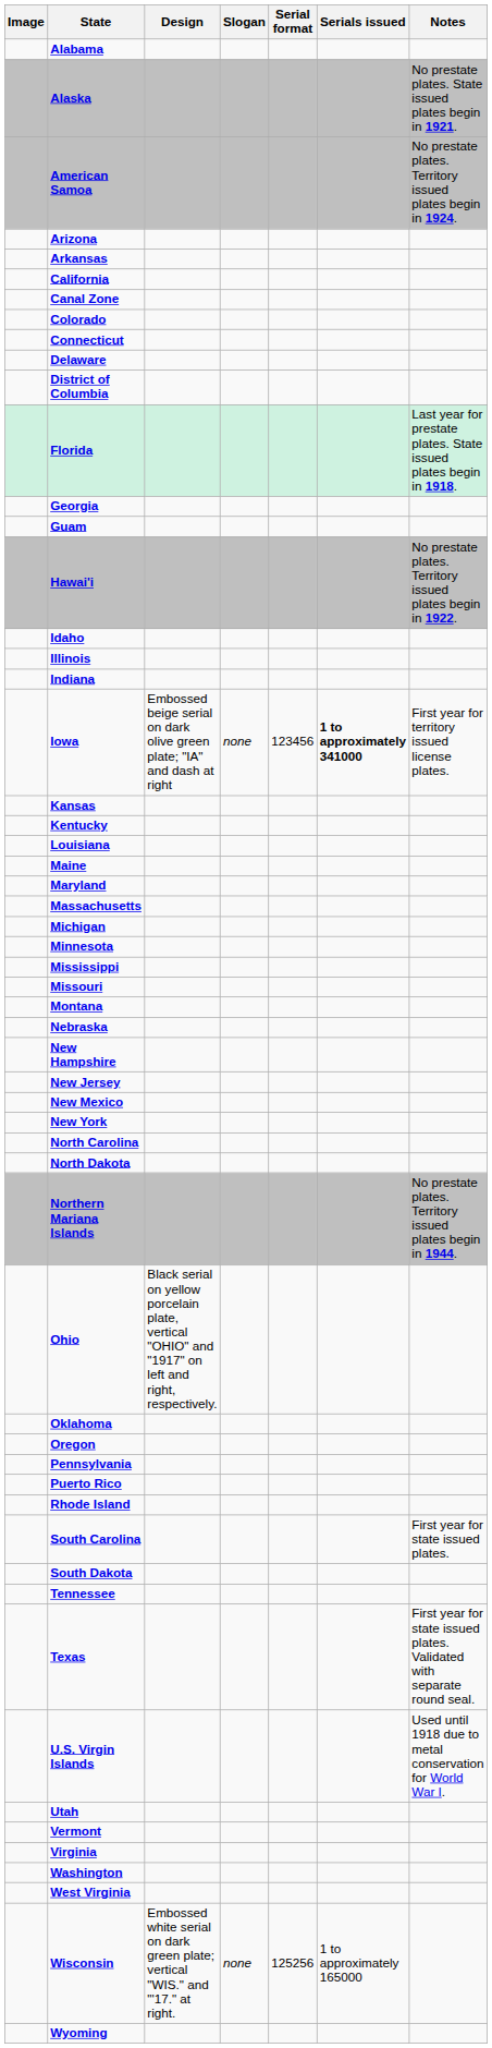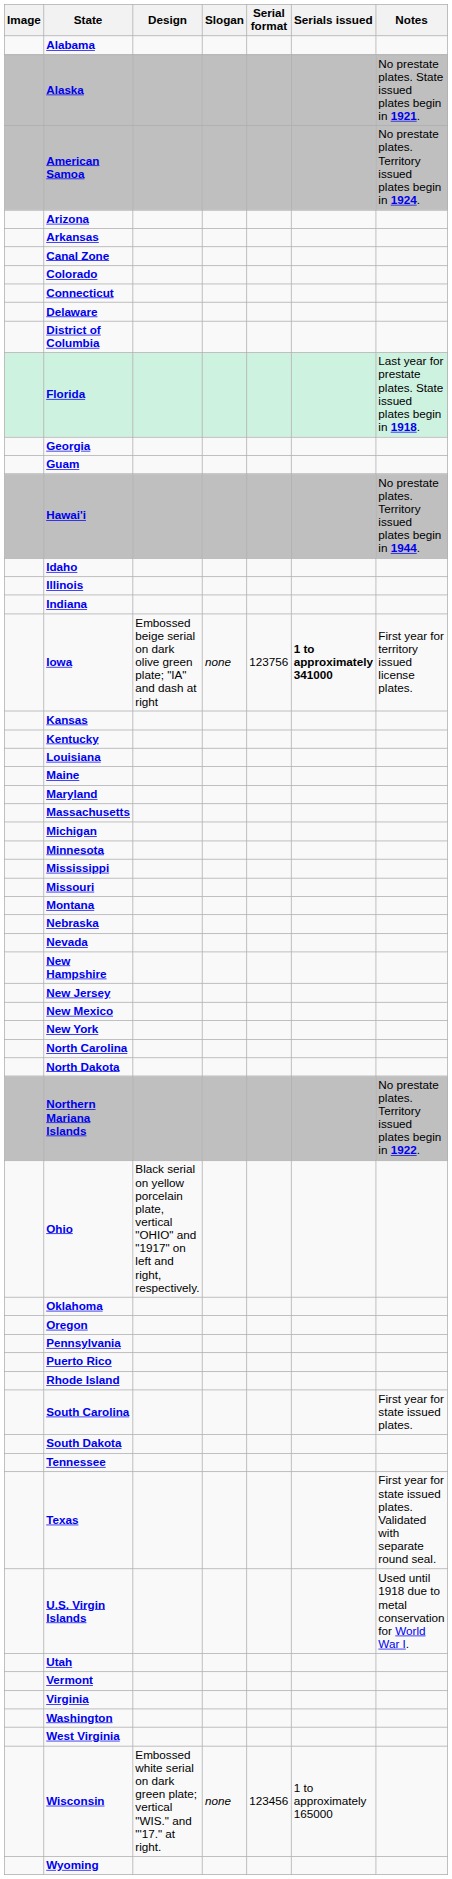 <table class="wikitable">
 <tr>
 <th>Image</th>
 <th>State</th>
 <th>Design</th>
 <th>Slogan</th>
 <th>Serial format</th>
 <th>Serials issued</th>
 <th>Notes</th>
 </tr>
 <tr>
 <td></td>
 <td><strong><a href='#'>Alabama</a></strong></td>
 <td></td>
 <td></td>
 <td></td>
 <td></td>
 <td></td>
 </tr>
 <tr style="background:#BFBFBF";>
 <td></td>
 <td><strong><a href='#'>Alaska</a></strong></td>
 <td></td>
 <td></td>
 <td></td>
 <td></td>
 <td>No prestate plates. State issued plates begin in <a href='#'><strong>1921</strong></a>.</td>
 </tr>
 <tr style="background:#BFBFBF";>
 <td></td>
 <td><strong><a href='#'>American Samoa</a></strong></td>
 <td></td>
 <td></td>
 <td></td>
 <td></td>
 <td>No prestate plates. Territory issued plates begin in <a href='#'><strong>1924</strong></a>.</td>
 </tr>
 <tr>
 <td></td>
 <td><strong><a href='#'>Arizona</a></strong></td>
 <td></td>
 <td></td>
 <td></td>
 <td></td>
 <td></td>
 </tr>
 <tr>
 <td></td>
 <td><strong><a href='#'>Arkansas</a></strong></td>
-<td></td>
-<td></td>
-<td></td>
-<td></td>
-<td></td>
-</tr>
-<tr>
-<td></td>
-<td><strong><a href='#'>California</a></strong></td>
 <td></td>
 <td></td>
 <td></td>
 <td></td>
 <td></td>
 </tr>
 <tr>
 <td></td>
 <td><strong><a href='#'>Canal Zone</a></strong></td>
 <td></td>
 <td></td>
 <td></td>
 <td></td>
 <td></td>
 </tr>
 <tr>
 <td></td>
 <td><strong><a href='#'>Colorado</a></strong></td>
 <td></td>
 <td></td>
 <td></td>
 <td></td>
 <td></td>
 </tr>
 <tr>
 <td></td>
 <td><strong><a href='#'>Connecticut</a></strong></td>
 <td></td>
 <td></td>
 <td></td>
 <td></td>
 <td></td>
 </tr>
 <tr>
 <td></td>
 <td><strong><a href='#'>Delaware</a></strong></td>
 <td></td>
 <td></td>
 <td></td>
 <td></td>
 <td></td>
 </tr>
 <tr>
 <td></td>
 <td><strong><a href='#'>District of<br>Columbia</a></strong></td>
 <td></td>
 <td></td>
 <td></td>
 <td></td>
 <td></td>
 </tr>
 <tr style="background:#CEF2E0";>
 <td></td>
 <td><strong><a href='#'>Florida</a></strong></td>
 <td></td>
 <td></td>
 <td></td>
 <td></td>
 <td>Last year for prestate plates. State issued plates begin in <a href='#'><strong>1918</strong></a>.</td>
 </tr>
 <tr>
 <td></td>
 <td><strong><a href='#'>Georgia</a></strong></td>
 <td></td>
 <td></td>
 <td></td>
 <td></td>
 <td></td>
 </tr>
 <tr>
 <td></td>
 <td><strong><a href='#'>Guam</a></strong></td>
 <td></td>
 <td></td>
 <td></td>
 <td></td>
 <td></td>
 </tr>
 <tr style="background:#BFBFBF";>
 <td></td>
 <td><strong><a href='#'>Hawai'i</a></strong></td>
 <td></td>
 <td></td>
 <td></td>
 <td></td>
-<td>No prestate plates. Territory issued plates begin in <a href='#'><strong>1922</strong></a>.</td>
+<td>No prestate plates. Territory issued plates begin in <a href='#'><strong>1944</strong></a>.</td>
 </tr>
 <tr>
 <td></td>
 <td><strong><a href='#'>Idaho</a></strong></td>
 <td></td>
 <td></td>
 <td></td>
 <td></td>
 <td></td>
 </tr>
 <tr>
 <td></td>
 <td><strong><a href='#'>Illinois</a></strong></td>
 <td></td>
 <td></td>
 <td></td>
 <td></td>
 <td></td>
 </tr>
 <tr>
 <td></td>
 <td><strong><a href='#'>Indiana</a></strong></td>
 <td></td>
 <td></td>
 <td></td>
 <td></td>
 <td></td>
 </tr>
 <tr>
 <td></td>
 <td><strong><a href='#'>Iowa</a></strong></td>
 <td>Embossed beige serial on dark olive green plate; "IA" and dash at right</td>
 <td><em>none</em></td>
-<td>123456</td>
+<td>123756</td>
 <td><strong>1 to approximately 341000</strong></td>
 <td>First year for territory issued license plates.</td>
 </tr>
 <tr>
 <td></td>
 <td><strong><a href='#'>Kansas</a></strong></td>
 <td></td>
 <td></td>
 <td></td>
 <td></td>
 <td></td>
 </tr>
 <tr>
 <td></td>
 <td><strong><a href='#'>Kentucky</a></strong></td>
 <td></td>
 <td></td>
 <td></td>
 <td></td>
 <td></td>
 </tr>
 <tr>
 <td></td>
 <td><strong><a href='#'>Louisiana</a></strong></td>
 <td></td>
 <td></td>
 <td></td>
 <td></td>
 <td></td>
 </tr>
 <tr>
 <td></td>
 <td><strong><a href='#'>Maine</a></strong></td>
 <td></td>
 <td></td>
 <td></td>
 <td></td>
 <td></td>
 </tr>
 <tr>
 <td></td>
 <td><strong><a href='#'>Maryland</a></strong></td>
 <td></td>
 <td></td>
 <td></td>
 <td></td>
 <td></td>
 </tr>
 <tr>
 <td></td>
 <td><strong><a href='#'>Massachusetts</a></strong></td>
 <td></td>
 <td></td>
 <td></td>
 <td></td>
 <td></td>
 </tr>
 <tr>
 <td></td>
 <td><strong><a href='#'>Michigan</a></strong></td>
 <td></td>
 <td></td>
 <td></td>
 <td></td>
 <td></td>
 </tr>
 <tr>
 <td></td>
 <td><strong><a href='#'>Minnesota</a></strong></td>
 <td></td>
 <td></td>
 <td></td>
 <td></td>
 <td></td>
 </tr>
 <tr>
 <td></td>
 <td><strong><a href='#'>Mississippi</a></strong></td>
 <td></td>
 <td></td>
 <td></td>
 <td></td>
 <td></td>
 </tr>
 <tr>
 <td></td>
 <td><strong><a href='#'>Missouri</a></strong></td>
 <td></td>
 <td></td>
 <td></td>
 <td></td>
 <td></td>
 </tr>
 <tr>
 <td></td>
 <td><strong><a href='#'>Montana</a></strong></td>
 <td></td>
 <td></td>
 <td></td>
 <td></td>
 <td></td>
 </tr>
 <tr>
 <td></td>
 <td><strong><a href='#'>Nebraska</a></strong></td>
 <td></td>
 <td></td>
 <td></td>
 <td></td>
 <td></td>
 </tr>
 <tr>
 <td></td>
+<td><strong><a href='#'>Nevada</a></strong></td>
+<td></td>
+<td></td>
+<td></td>
+<td></td>
+<td></td>
+</tr>
+<tr>
+<td></td>
 <td><strong><a href='#'>New Hampshire</a></strong></td>
 <td></td>
 <td></td>
 <td></td>
 <td></td>
 <td></td>
 </tr>
 <tr>
 <td></td>
 <td><strong><a href='#'>New Jersey</a></strong></td>
 <td></td>
 <td></td>
 <td></td>
 <td></td>
 <td></td>
 </tr>
 <tr>
 <td></td>
 <td><strong><a href='#'>New Mexico</a></strong></td>
 <td></td>
 <td></td>
 <td></td>
 <td></td>
 <td></td>
 </tr>
 <tr>
 <td></td>
 <td><strong><a href='#'>New York</a></strong></td>
 <td></td>
 <td></td>
 <td></td>
 <td></td>
 <td></td>
 </tr>
 <tr>
 <td></td>
 <td><strong><a href='#'>North Carolina</a></strong></td>
 <td></td>
 <td></td>
 <td></td>
 <td></td>
 <td></td>
 </tr>
 <tr>
 <td></td>
 <td><strong><a href='#'>North Dakota</a></strong></td>
 <td></td>
 <td></td>
 <td></td>
 <td></td>
 <td></td>
 </tr>
 <tr style="background:#BFBFBF";>
 <td></td>
 <td><strong><a href='#'>Northern Mariana<br> Islands</a></strong></td>
 <td></td>
 <td></td>
 <td></td>
 <td></td>
-<td>No prestate plates. Territory issued plates begin in <a href='#'><strong>1944</strong></a>.</td>
+<td>No prestate plates. Territory issued plates begin in <a href='#'><strong>1922</strong></a>.</td>
 </tr>
 <tr>
 <td></td>
 <td><strong><a href='#'>Ohio</a></strong></td>
 <td>Black serial on yellow porcelain plate, vertical "OHIO" and "1917" on left and right, respectively.</td>
 <td></td>
 <td></td>
 <td></td>
 <td></td>
 </tr>
 <tr>
 <td></td>
 <td><strong><a href='#'>Oklahoma</a></strong></td>
 <td></td>
 <td></td>
 <td></td>
 <td></td>
 <td></td>
 </tr>
 <tr>
 <td></td>
 <td><strong><a href='#'>Oregon</a></strong></td>
 <td></td>
 <td></td>
 <td></td>
 <td></td>
 <td></td>
 </tr>
 <tr>
 <td></td>
 <td><strong><a href='#'>Pennsylvania</a></strong></td>
 <td></td>
 <td></td>
 <td></td>
 <td></td>
 <td></td>
 </tr>
 <tr>
 <td></td>
 <td><strong><a href='#'>Puerto Rico</a></strong></td>
 <td></td>
 <td></td>
 <td></td>
 <td></td>
 <td></td>
 </tr>
 <tr>
 <td></td>
 <td><strong><a href='#'>Rhode Island</a></strong></td>
 <td></td>
 <td></td>
 <td></td>
 <td></td>
 <td></td>
 </tr>
 <tr>
 <td></td>
 <td><strong><a href='#'>South Carolina</a></strong></td>
 <td></td>
 <td></td>
 <td></td>
 <td></td>
 <td>First year for state issued plates.</td>
 </tr>
 <tr>
 <td></td>
 <td><strong><a href='#'>South Dakota</a></strong></td>
 <td></td>
 <td></td>
 <td></td>
 <td></td>
 <td></td>
 </tr>
 <tr>
 <td></td>
 <td><strong><a href='#'>Tennessee</a></strong></td>
 <td></td>
 <td></td>
 <td></td>
 <td></td>
 <td></td>
 </tr>
 <tr>
 <td></td>
 <td><strong><a href='#'>Texas</a></strong></td>
 <td></td>
 <td></td>
 <td></td>
 <td></td>
 <td>First year for state issued plates. Validated with separate round seal.</td>
 </tr>
 <tr>
 <td></td>
 <td><strong><a href='#'>U.S. Virgin Islands</a></strong></td>
 <td></td>
 <td></td>
 <td></td>
 <td></td>
 <td>Used until 1918 due to metal conservation for <a href='#'>World War I</a>.</td>
 </tr>
 <tr>
 <td></td>
 <td><strong><a href='#'>Utah</a></strong></td>
 <td></td>
 <td></td>
 <td></td>
 <td></td>
 <td></td>
 </tr>
 <tr>
 <td></td>
 <td><strong><a href='#'>Vermont</a></strong></td>
 <td></td>
 <td></td>
 <td></td>
 <td></td>
 <td></td>
 </tr>
 <tr>
 <td></td>
 <td><strong><a href='#'>Virginia</a></strong></td>
 <td></td>
 <td></td>
 <td></td>
 <td></td>
 <td></td>
 </tr>
 <tr>
 <td></td>
 <td><strong><a href='#'>Washington</a></strong></td>
 <td></td>
 <td></td>
 <td></td>
 <td></td>
 <td></td>
 </tr>
 <tr>
 <td></td>
 <td><strong><a href='#'>West Virginia</a></strong></td>
 <td></td>
 <td></td>
 <td></td>
 <td></td>
 <td></td>
 </tr>
 <tr>
 <td></td>
 <td><strong><a href='#'>Wisconsin</a></strong></td>
 <td>Embossed white serial on dark green plate; vertical "WIS." and "'17." at right.</td>
 <td><em>none</em></td>
-<td>125256</td>
+<td>123456</td>
 <td>1 to approximately 165000</td>
 <td></td>
 </tr>
 <tr>
 <td></td>
 <td><strong><a href='#'>Wyoming</a></strong></td>
 <td></td>
 <td></td>
 <td></td>
 <td></td>
 <td></td>
 </tr>
 </table>
